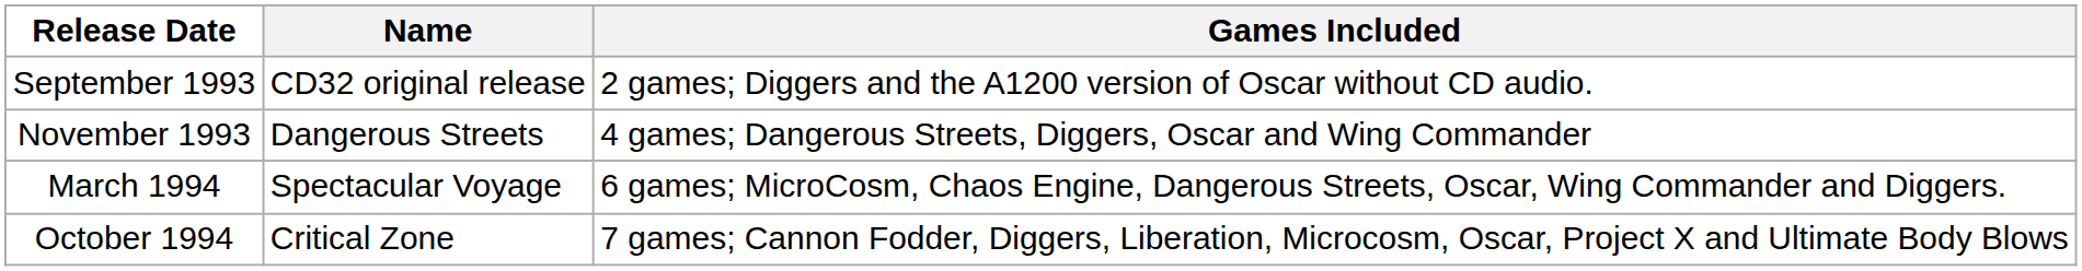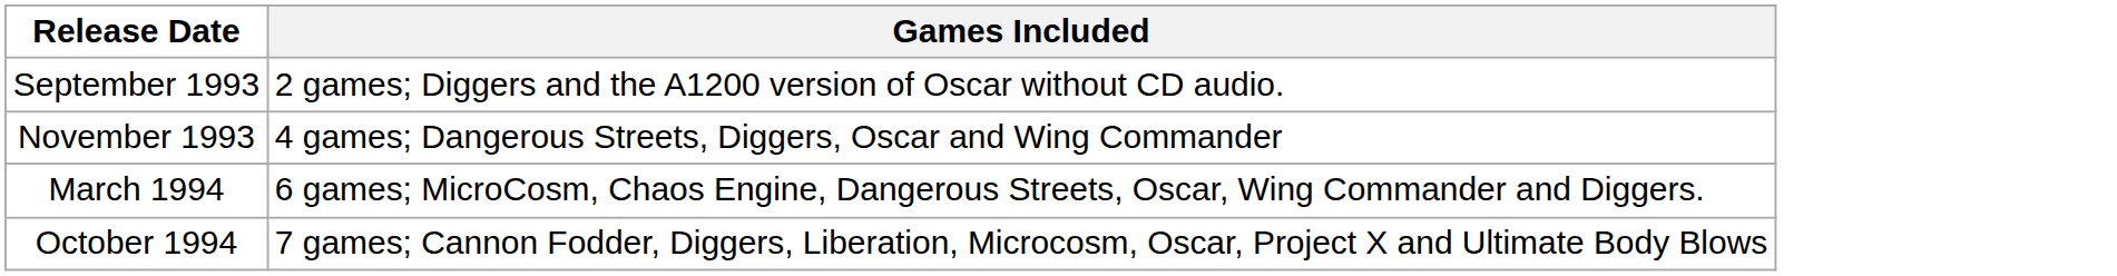 <table class="wikitable">
 <tr>
 <th style="text-align:center; vertical-align:bottom; background-color:#FFF;">Release Date</th>
-<th>Name</th>
 <th>Games Included</th>
 </tr>
 <tr style="background-color:#FFF;">
 <td style="text-align:center;">September 1993</td>
-<td style="vertical-align:bottom;">CD32 original release</td>
 <td style="vertical-align:bottom;">2 games; Diggers and the A1200 version of  Oscar without CD audio.</td>
 </tr>
 <tr style="background-color:#FFF;">
 <td style="text-align:center;">November 1993</td>
-<td style="vertical-align:bottom;">Dangerous Streets</td>
 <td style="vertical-align:bottom;">4 games; Dangerous Streets, Diggers, Oscar and Wing Commander</td>
 </tr>
 <tr style="background-color:#FFF;">
 <td style="text-align:center;">March 1994</td>
-<td style="vertical-align:bottom;">Spectacular Voyage</td>
 <td>6 games; MicroCosm, Chaos Engine, Dangerous Streets, Oscar, Wing Commander and Diggers.</td>
 </tr>
 <tr style="background-color:#FFF;">
 <td style="text-align:center;">October 1994</td>
-<td style="vertical-align:bottom;">Critical Zone</td>
 <td>7 games; Cannon Fodder, Diggers, Liberation, Microcosm, Oscar, Project X and Ultimate Body Blows</td>
 </tr>
 </table>
